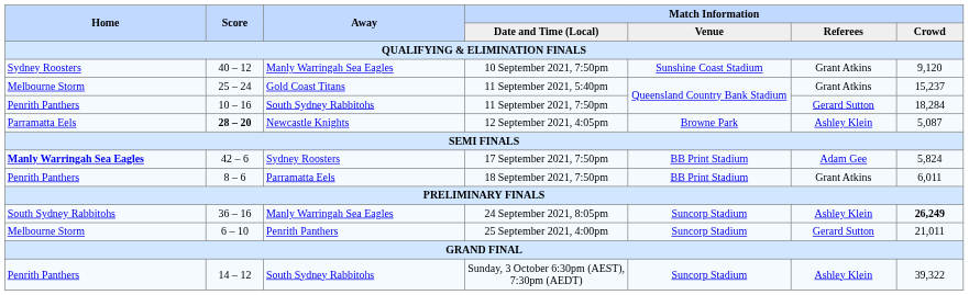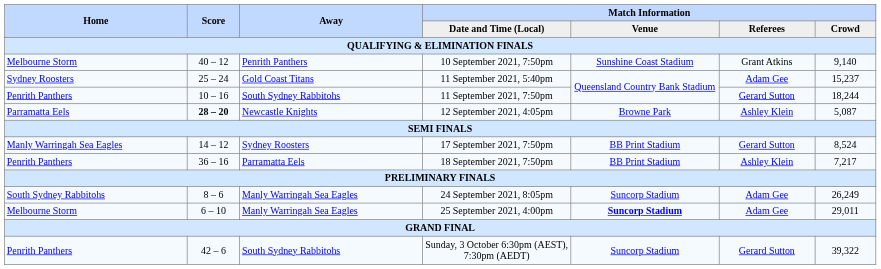 <table border="1" cellpadding="3" cellspacing="0" style="border-collapse:collapse; font-size:90%; text-align:center; width:100%;">
 <tr style="background:#c1d8ff;">
 <th rowspan="2" style="width:21%;">Home</th>
 <th rowspan="2" style="width:6%;">Score</th>
 <th rowspan="2" style="width:21%;">Away</th>
 <th colspan=6>Match Information</th>
 </tr>
 <tr style="background:#efefef;">
 <th width=17%>Date and Time (Local)</th>
 <th width=17%>Venue</th>
 <th width=11%>Referees</th>
 <th width=7%>Crowd</th>
 </tr>
 <tr style="background:#d0e7ff;">
 <td colspan=7><strong>QUALIFYING & ELIMINATION FINALS</strong></td>
 </tr>
 <tr style="background:#f5faff;">
-<td align=left> <a href='#'>Sydney Roosters</a></td>
+<td align=left> <a href='#'>Melbourne Storm</a></td>
 <td>40 – 12</td>
-<td align=left> <a href='#'>Manly Warringah Sea Eagles</a></td>
+<td align=left> <a href='#'>Penrith Panthers</a></td>
 <td>10 September 2021, 7:50pm</td>
 <td><a href='#'>Sunshine Coast Stadium</a></td>
 <td>Grant Atkins</td>
-<td>9,120</td>
+<td>9,140</td>
 </tr>
 <tr style="background:#f5faff;">
-<td align=left> <a href='#'>Melbourne Storm</a></td>
+<td align=left> <a href='#'>Sydney Roosters</a></td>
 <td>25 – 24</td>
 <td align=left> <a href='#'>Gold Coast Titans</a></td>
 <td>11 September 2021, 5:40pm</td>
 <td rowspan="2"><a href='#'>Queensland Country Bank Stadium</a></td>
-<td>Grant Atkins</td>
+<td><a href='#'>Adam Gee</a></td>
 <td>15,237</td>
 </tr>
 <tr style="background:#f5faff;">
 <td align=left> <a href='#'>Penrith Panthers</a></td>
 <td>10 – 16</td>
 <td align=left> <a href='#'>South Sydney Rabbitohs</a></td>
 <td>11 September 2021, 7:50pm</td>
 <td><a href='#'>Gerard Sutton</a></td>
-<td>18,284</td>
+<td>18,244</td>
 </tr>
 <tr style="background:#f5faff;">
 <td align=left> <a href='#'>Parramatta Eels</a></td>
 <td><strong>28 – 20</strong></td>
 <td align=left> <a href='#'>Newcastle Knights</a></td>
 <td>12 September 2021, 4:05pm</td>
 <td><a href='#'>Browne Park</a></td>
 <td><a href='#'>Ashley Klein</a></td>
 <td>5,087</td>
 </tr>
 <tr style="background:#d0e7ff;">
 <td colspan=7><strong>SEMI FINALS</strong></td>
 </tr>
 <tr style="background:#f5faff;">
-<td align=left><strong> <a href='#'>Manly Warringah Sea Eagles</a></strong></td>
-<td>42 – 6</td>
+<td align=left> <a href='#'>Manly Warringah Sea Eagles</a></td>
+<td>14 – 12</td>
 <td align=left> <a href='#'>Sydney Roosters</a></td>
 <td>17 September 2021, 7:50pm</td>
 <td><a href='#'>BB Print Stadium</a></td>
-<td><a href='#'>Adam Gee</a></td>
-<td>5,824</td>
+<td><a href='#'>Gerard Sutton</a></td>
+<td>8,524</td>
 </tr>
 <tr style="background:#f5faff;">
 <td align=left> <a href='#'>Penrith Panthers</a></td>
-<td>8 – 6</td>
+<td>36 – 16</td>
 <td align=left> <a href='#'>Parramatta Eels</a></td>
 <td>18 September 2021, 7:50pm</td>
 <td><a href='#'>BB Print Stadium</a></td>
-<td>Grant Atkins</td>
-<td>6,011</td>
+<td><a href='#'>Ashley Klein</a></td>
+<td>7,217</td>
 </tr>
 <tr style="background:#d0e7ff;">
 <td colspan=7><strong>PRELIMINARY FINALS</strong></td>
 </tr>
 <tr style="background:#f5faff;">
 <td align=left> <a href='#'>South Sydney Rabbitohs</a></td>
-<td>36 – 16</td>
+<td>8 – 6</td>
 <td align=left> <a href='#'>Manly Warringah Sea Eagles</a></td>
 <td>24 September 2021, 8:05pm</td>
 <td><a href='#'>Suncorp Stadium</a></td>
-<td><a href='#'>Ashley Klein</a></td>
-<td><strong>26,249</strong></td>
+<td><a href='#'>Adam Gee</a></td>
+<td>26,249</td>
 </tr>
 <tr style="background:#f5faff;">
 <td align=left> <a href='#'>Melbourne Storm</a></td>
 <td>6 – 10</td>
-<td align=left> <a href='#'>Penrith Panthers</a></td>
+<td align=left> <a href='#'>Manly Warringah Sea Eagles</a></td>
 <td>25 September 2021, 4:00pm</td>
-<td><a href='#'>Suncorp Stadium</a></td>
-<td><a href='#'>Gerard Sutton</a></td>
-<td>21,011</td>
+<td><strong><a href='#'>Suncorp Stadium</a></strong></td>
+<td><a href='#'>Adam Gee</a></td>
+<td>29,011</td>
 </tr>
 <tr style="background:#d0e7ff;">
 <td colspan=7><strong>GRAND FINAL</strong></td>
 </tr>
 <tr style="background:#f5faff;">
 <td align=left> <a href='#'>Penrith Panthers</a></td>
-<td>14 – 12</td>
+<td>42 – 6</td>
 <td align=left> <a href='#'>South Sydney Rabbitohs</a></td>
 <td>Sunday, 3 October 6:30pm (AEST), 7:30pm (AEDT)</td>
 <td><a href='#'>Suncorp Stadium</a></td>
-<td><a href='#'>Ashley Klein</a></td>
+<td><a href='#'>Gerard Sutton</a></td>
 <td>39,322</td>
 </tr>
 </table>
